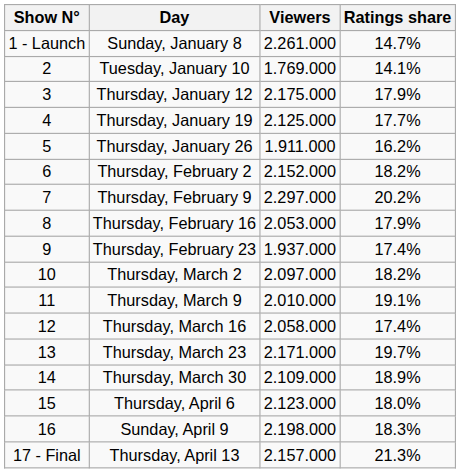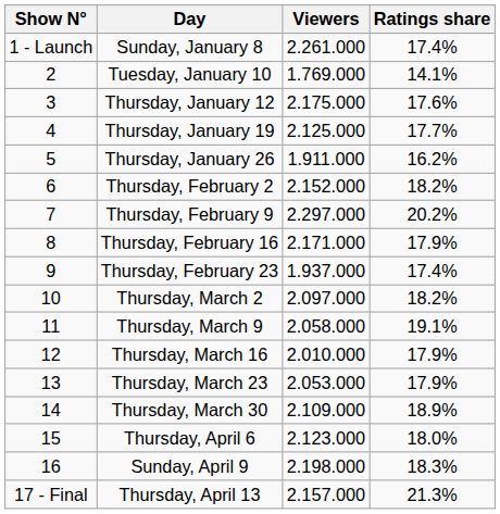 <table class="wikitable sortable centre" style="text-align:center;font-size:90%">
 <tr>
 <th>Show N°</th>
 <th>Day</th>
 <th>Viewers</th>
 <th>Ratings share</th>
 </tr>
 <tr>
 <td>1 - Launch</td>
 <td>Sunday, January 8</td>
 <td>2.261.000</td>
-<td>14.7%</td>
+<td>17.4%</td>
 </tr>
 <tr>
 <td>2</td>
 <td>Tuesday, January 10</td>
 <td>1.769.000</td>
 <td>14.1%</td>
 </tr>
 <tr>
 <td>3</td>
 <td>Thursday, January 12</td>
 <td>2.175.000</td>
-<td>17.9%</td>
+<td>17.6%</td>
 </tr>
 <tr>
 <td>4</td>
 <td>Thursday, January 19</td>
 <td>2.125.000</td>
 <td>17.7%</td>
 </tr>
 <tr>
 <td>5</td>
 <td>Thursday, January 26</td>
 <td>1.911.000</td>
 <td>16.2%</td>
 </tr>
 <tr>
 <td>6</td>
 <td>Thursday, February 2</td>
 <td>2.152.000</td>
 <td>18.2%</td>
 </tr>
 <tr>
 <td>7</td>
 <td>Thursday, February 9</td>
 <td>2.297.000</td>
 <td>20.2%</td>
 </tr>
 <tr>
 <td>8</td>
 <td>Thursday, February 16</td>
-<td>2.053.000</td>
+<td>2.171.000</td>
 <td>17.9%</td>
 </tr>
 <tr>
 <td>9</td>
 <td>Thursday, February 23</td>
 <td>1.937.000</td>
 <td>17.4%</td>
 </tr>
 <tr>
 <td>10</td>
 <td>Thursday, March 2</td>
 <td>2.097.000</td>
 <td>18.2%</td>
 </tr>
 <tr>
 <td>11</td>
 <td>Thursday, March 9</td>
-<td>2.010.000</td>
+<td>2.058.000</td>
 <td>19.1%</td>
 </tr>
 <tr>
 <td>12</td>
 <td>Thursday, March 16</td>
-<td>2.058.000</td>
-<td>17.4%</td>
+<td>2.010.000</td>
+<td>17.9%</td>
 </tr>
 <tr>
 <td>13</td>
 <td>Thursday, March 23</td>
-<td>2.171.000</td>
-<td>19.7%</td>
+<td>2.053.000</td>
+<td>17.9%</td>
 </tr>
 <tr>
 <td>14</td>
 <td>Thursday, March 30</td>
 <td>2.109.000</td>
 <td>18.9%</td>
 </tr>
 <tr>
 <td>15</td>
 <td>Thursday, April 6</td>
 <td>2.123.000</td>
 <td>18.0%</td>
 </tr>
 <tr>
 <td>16</td>
 <td>Sunday, April 9</td>
 <td>2.198.000</td>
 <td>18.3%</td>
 </tr>
 <tr>
 <td>17 - Final</td>
 <td>Thursday, April 13</td>
 <td>2.157.000</td>
 <td>21.3%</td>
 </tr>
 </table>
